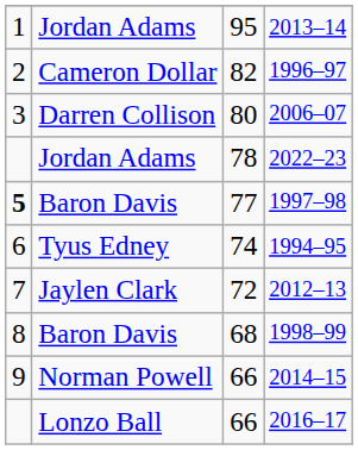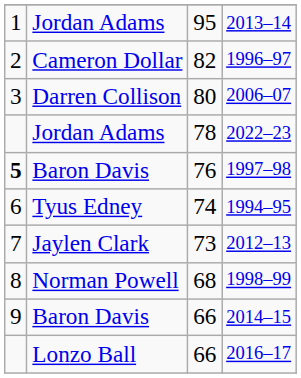 <table class="wikitable">
 <tr>
 </tr>
 <tr>
 <td>1</td>
 <td><a href='#'>Jordan Adams</a></td>
 <td>95</td>
 <td style="font-size:80%;"><a href='#'>2013–14</a></td>
 </tr>
 <tr>
 <td>2</td>
 <td><a href='#'>Cameron Dollar</a></td>
 <td>82</td>
 <td style="font-size:80%;"><a href='#'>1996–97</a></td>
 </tr>
 <tr>
 <td>3</td>
 <td><a href='#'>Darren Collison</a></td>
 <td>80</td>
 <td style="font-size:80%;"><a href='#'>2006–07</a></td>
 </tr>
 <tr>
 <td></td>
 <td><a href='#'>Jordan Adams</a></td>
 <td>78</td>
 <td style="font-size:80%;"><a href='#'>2022–23</a></td>
 </tr>
 <tr>
 <td><strong>5</strong></td>
 <td><a href='#'>Baron Davis</a></td>
-<td>77</td>
+<td>76</td>
 <td style="font-size:80%;"><a href='#'>1997–98</a></td>
 </tr>
 <tr>
 <td>6</td>
 <td><a href='#'>Tyus Edney</a></td>
 <td>74</td>
 <td style="font-size:80%;"><a href='#'>1994–95</a></td>
 </tr>
 <tr>
 <td>7</td>
 <td><a href='#'>Jaylen Clark</a></td>
-<td>72</td>
+<td>73</td>
 <td style="font-size:80%;"><a href='#'>2012–13</a></td>
 </tr>
 <tr>
 <td>8</td>
-<td><a href='#'>Baron Davis</a></td>
+<td><a href='#'>Norman Powell</a></td>
 <td>68</td>
 <td style="font-size:80%;"><a href='#'>1998–99</a></td>
 </tr>
 <tr>
 <td>9</td>
-<td><a href='#'>Norman Powell</a></td>
+<td><a href='#'>Baron Davis</a></td>
 <td>66</td>
 <td style="font-size:80%;"><a href='#'>2014–15</a></td>
 </tr>
 <tr>
 <td></td>
 <td><a href='#'>Lonzo Ball</a></td>
 <td>66</td>
 <td style="font-size:80%;"><a href='#'>2016–17</a></td>
 </tr>
 </table>
